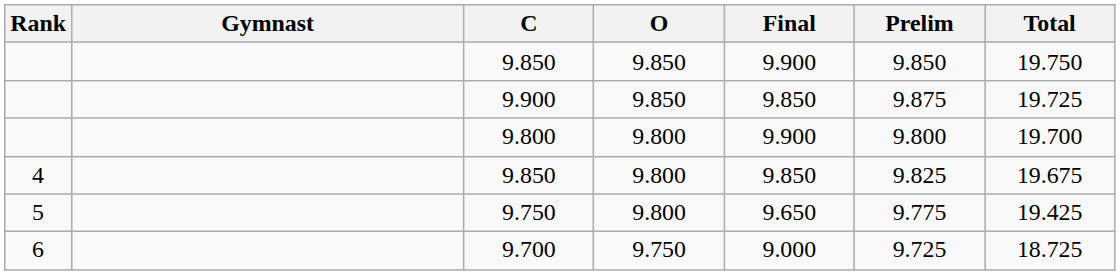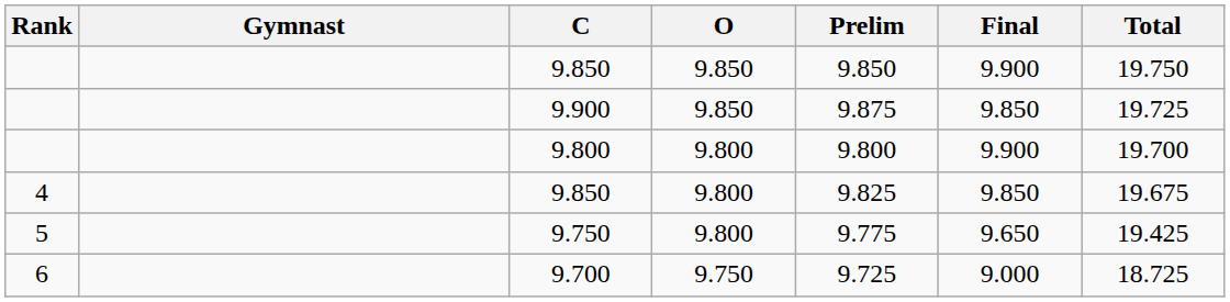 <table class="wikitable" style="text-align:center">
 <tr>
 <th>Rank</th>
 <th style="width:16em">Gymnast</th>
 <th style="width:5em">C</th>
 <th style="width:5em">O</th>
+<th style="width:5em">Prelim</th>
 <th style="width:5em">Final</th>
-<th style="width:5em">Prelim</th>
 <th style="width:5em">Total</th>
 </tr>
 <tr>
 <td></td>
 <td align=left></td>
 <td>9.850</td>
 <td>9.850</td>
+<td>9.850</td>
 <td>9.900</td>
-<td>9.850</td>
 <td>19.750</td>
 </tr>
 <tr>
 <td></td>
 <td align=left></td>
 <td>9.900</td>
 <td>9.850</td>
+<td>9.875</td>
 <td>9.850</td>
-<td>9.875</td>
 <td>19.725</td>
 </tr>
 <tr>
 <td></td>
 <td align=left></td>
 <td>9.800</td>
 <td>9.800</td>
+<td>9.800</td>
 <td>9.900</td>
-<td>9.800</td>
 <td>19.700</td>
 </tr>
 <tr>
 <td>4</td>
 <td align=left></td>
 <td>9.850</td>
 <td>9.800</td>
+<td>9.825</td>
 <td>9.850</td>
-<td>9.825</td>
 <td>19.675</td>
 </tr>
 <tr>
 <td>5</td>
 <td align=left></td>
 <td>9.750</td>
 <td>9.800</td>
+<td>9.775</td>
 <td>9.650</td>
-<td>9.775</td>
 <td>19.425</td>
 </tr>
 <tr>
 <td>6</td>
 <td align=left></td>
 <td>9.700</td>
 <td>9.750</td>
+<td>9.725</td>
 <td>9.000</td>
-<td>9.725</td>
 <td>18.725</td>
 </tr>
 </table>
